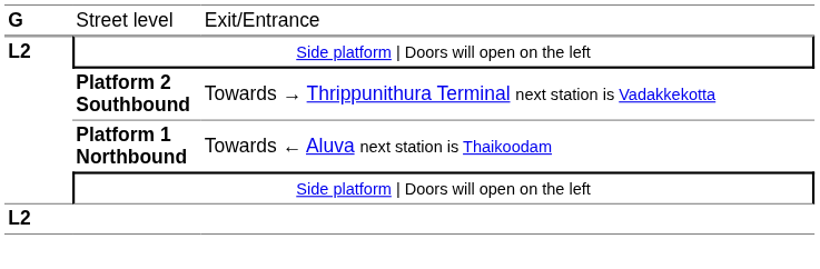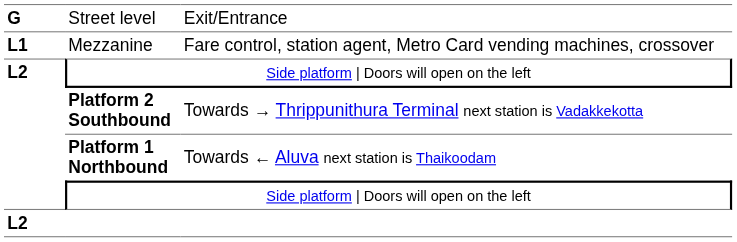 <table table border=0 cellspacing=0 cellpadding=3>
 <tr>
 <td style="border-bottom:solid 1px gray;border-top:solid 1px gray;" width=50 valign=top><strong>G</strong></td>
 <td style="border-top:solid 1px gray;border-bottom:solid 1px gray;" width=100 valign=top>Street level</td>
 <td style="border-top:solid 1px gray;border-bottom:solid 1px gray;" width=500 valign=top>Exit/Entrance</td>
+</tr>
+<tr>
+<td valign=top><strong>L1</strong></td>
+<td valign=top>Mezzanine</td>
+<td valign=top>Fare control, station agent, Metro Card vending machines, crossover<br></td>
 </tr>
 <tr>
 <td style="border-top:solid 1px gray;border-bottom:solid 1px gray;" width=50 rowspan=4 valign=top><strong>L2</strong></td>
 <td style="border-top:solid 1px gray;border-right:solid 2px black;border-left:solid 2px black;border-bottom:solid 2px black;text-align:center;" colspan=2><small><a href='#'>Side platform</a> | Doors will open on the left </small></td>
 </tr>
 <tr>
 <td style="border-bottom:solid 1px gray;" width=100><span><strong>Platform 2</strong><br><strong>Southbound</strong></span></td>
 <td style="border-bottom:solid 1px gray;" width=500>Towards → <a href='#'>Thrippunithura Terminal</a> <small>next station is <a href='#'>Vadakkekotta</a></small></td>
 </tr>
 <tr>
 <td><span><strong>Platform 1</strong><br><strong>Northbound</strong></span></td>
 <td>Towards ← <a href='#'>Aluva</a> <small>next station is <a href='#'>Thaikoodam</a></small></td>
 </tr>
 <tr>
 <td style="border-top:solid 2px black;border-right:solid 2px black;border-left:solid 2px black;border-bottom:solid 1px gray;" colspan=2  align=center><small><a href='#'>Side platform</a> | Doors will open on the left </small></td>
 </tr>
 <tr>
 <td style="border-bottom:solid 1px gray;" width=50 rowspan=2 valign=top><strong>L2</strong></td>
 <td style="border-bottom:solid 1px gray;" width=100></td>
 <td style="border-bottom:solid 1px gray;" width=500></td>
 </tr>
 <tr>
 </tr>
 </table>
